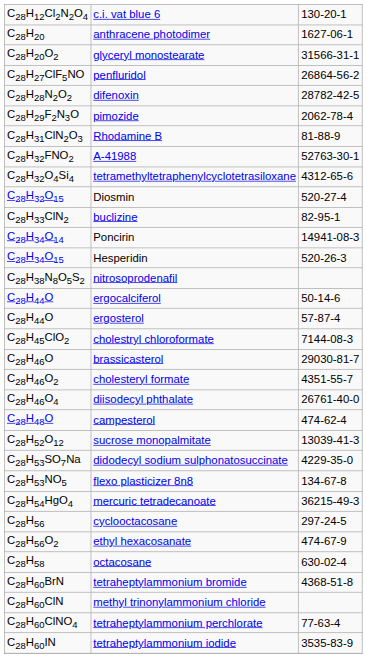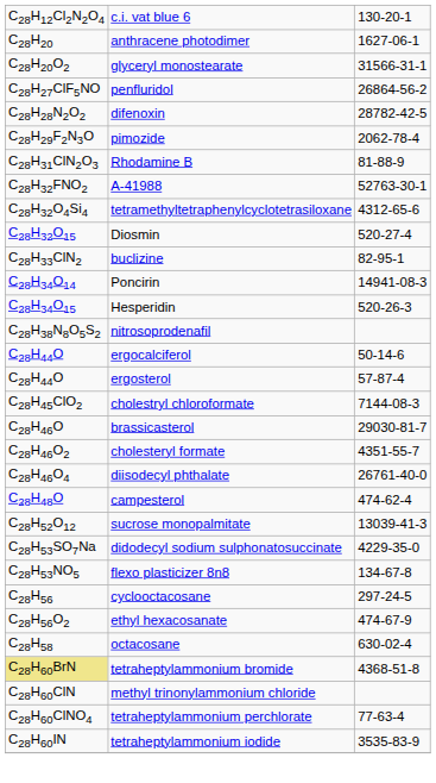 <table class="wikitable">
 <tr>
 <td>C<sub>28</sub>H<sub>12</sub>Cl<sub>2</sub>N<sub>2</sub>O<sub>4</sub></td>
 <td><a href='#'>c.i. vat blue 6</a></td>
 <td>130-20-1</td>
 </tr>
 <tr>
 <td>C<sub>28</sub>H<sub>20</sub></td>
 <td><a href='#'>anthracene photodimer</a></td>
 <td>1627-06-1</td>
 </tr>
 <tr>
 <td>C<sub>28</sub>H<sub>20</sub>O<sub>2</sub></td>
 <td><a href='#'>glyceryl monostearate</a></td>
 <td>31566-31-1</td>
 </tr>
 <tr>
 <td>C<sub>28</sub>H<sub>27</sub>ClF<sub>5</sub>NO</td>
 <td><a href='#'>penfluridol</a></td>
 <td>26864-56-2</td>
 </tr>
 <tr>
 <td>C<sub>28</sub>H<sub>28</sub>N<sub>2</sub>O<sub>2</sub></td>
 <td><a href='#'>difenoxin</a></td>
 <td>28782-42-5</td>
 </tr>
 <tr>
 <td>C<sub>28</sub>H<sub>29</sub>F<sub>2</sub>N<sub>3</sub>O</td>
 <td><a href='#'>pimozide</a></td>
 <td>2062-78-4</td>
 </tr>
 <tr>
 <td>C<sub>28</sub>H<sub>31</sub>ClN<sub>2</sub>O<sub>3</sub></td>
 <td><a href='#'>Rhodamine B</a></td>
 <td>81-88-9</td>
 </tr>
 <tr>
 <td>C<sub>28</sub>H<sub>32</sub>FNO<sub>2</sub></td>
 <td><a href='#'>A-41988</a></td>
 <td>52763-30-1</td>
 </tr>
 <tr>
 <td>C<sub>28</sub>H<sub>32</sub>O<sub>4</sub>Si<sub>4</sub></td>
 <td><a href='#'>tetramethyltetraphenylcyclotetrasiloxane</a></td>
 <td>4312-65-6</td>
 </tr>
 <tr>
 <td><a href='#'>C<sub>28</sub>H<sub>32</sub>O<sub>15</sub></a></td>
 <td>Diosmin</td>
 <td>520-27-4</td>
 </tr>
 <tr>
 <td>C<sub>28</sub>H<sub>33</sub>ClN<sub>2</sub></td>
 <td><a href='#'>buclizine</a></td>
 <td>82-95-1</td>
 </tr>
 <tr>
 <td><a href='#'>C<sub>28</sub>H<sub>34</sub>O<sub>14</sub></a></td>
 <td>Poncirin</td>
 <td>14941-08-3</td>
 </tr>
 <tr>
 <td><a href='#'>C<sub>28</sub>H<sub>34</sub>O<sub>15</sub></a></td>
 <td>Hesperidin</td>
 <td>520-26-3</td>
 </tr>
 <tr>
 <td>C<sub>28</sub>H<sub>38</sub>N<sub>8</sub>O<sub>5</sub>S<sub>2</sub></td>
 <td><a href='#'>nitrosoprodenafil</a></td>
 <td></td>
 </tr>
 <tr>
 <td><a href='#'>C<sub>28</sub>H<sub>44</sub>O</a></td>
 <td><a href='#'>ergocalciferol</a></td>
 <td>50-14-6</td>
 </tr>
 <tr>
 <td>C<sub>28</sub>H<sub>44</sub>O</td>
 <td><a href='#'>ergosterol</a></td>
 <td>57-87-4</td>
 </tr>
 <tr>
 <td>C<sub>28</sub>H<sub>45</sub>ClO<sub>2</sub></td>
 <td><a href='#'>cholestryl chloroformate</a></td>
 <td>7144-08-3</td>
 </tr>
 <tr>
 <td>C<sub>28</sub>H<sub>46</sub>O</td>
 <td><a href='#'>brassicasterol</a></td>
 <td>29030-81-7</td>
 </tr>
 <tr>
 <td>C<sub>28</sub>H<sub>46</sub>O<sub>2</sub></td>
 <td><a href='#'>cholesteryl formate</a></td>
 <td>4351-55-7</td>
 </tr>
 <tr>
 <td>C<sub>28</sub>H<sub>46</sub>O<sub>4</sub></td>
 <td><a href='#'>diisodecyl phthalate</a></td>
 <td>26761-40-0</td>
 </tr>
 <tr>
 <td><a href='#'>C<sub>28</sub>H<sub>48</sub>O</a></td>
 <td><a href='#'>campesterol</a></td>
 <td>474-62-4</td>
 </tr>
 <tr>
 <td>C<sub>28</sub>H<sub>52</sub>O<sub>12</sub></td>
 <td><a href='#'>sucrose monopalmitate</a></td>
 <td>13039-41-3</td>
 </tr>
 <tr>
 <td>C<sub>28</sub>H<sub>53</sub>SO<sub>7</sub>Na</td>
 <td><a href='#'>didodecyl sodium sulphonatosuccinate</a></td>
 <td>4229-35-0</td>
 </tr>
 <tr>
 <td>C<sub>28</sub>H<sub>53</sub>NO<sub>5</sub></td>
 <td><a href='#'>flexo plasticizer 8n8</a></td>
 <td>134-67-8</td>
 </tr>
 <tr>
-<td>C<sub>28</sub>H<sub>54</sub>HgO<sub>4</sub></td>
-<td><a href='#'>mercuric tetradecanoate</a></td>
-<td>36215-49-3</td>
-</tr>
-<tr>
 <td>C<sub>28</sub>H<sub>56</sub></td>
 <td><a href='#'>cyclooctacosane</a></td>
 <td>297-24-5</td>
 </tr>
 <tr>
 <td>C<sub>28</sub>H<sub>56</sub>O<sub>2</sub></td>
 <td><a href='#'>ethyl hexacosanate</a></td>
 <td>474-67-9</td>
 </tr>
 <tr>
 <td>C<sub>28</sub>H<sub>58</sub></td>
 <td><a href='#'>octacosane</a></td>
 <td>630-02-4</td>
 </tr>
 <tr>
-<td>C<sub>28</sub>H<sub>60</sub>BrN</td>
+<td style="background: khaki;">C<sub>28</sub>H<sub>60</sub>BrN</td>
 <td><a href='#'>tetraheptylammonium bromide</a></td>
 <td>4368-51-8</td>
 </tr>
 <tr>
 <td>C<sub>28</sub>H<sub>60</sub>ClN</td>
 <td><a href='#'>methyl trinonylammonium chloride</a></td>
 <td></td>
 </tr>
 <tr>
 <td>C<sub>28</sub>H<sub>60</sub>ClNO<sub>4</sub></td>
 <td><a href='#'>tetraheptylammonium perchlorate</a></td>
 <td>77-63-4</td>
 </tr>
 <tr>
 <td>C<sub>28</sub>H<sub>60</sub>IN</td>
 <td><a href='#'>tetraheptylammonium iodide</a></td>
 <td>3535-83-9</td>
 </tr>
 <tr>
 </tr>
 </table>
